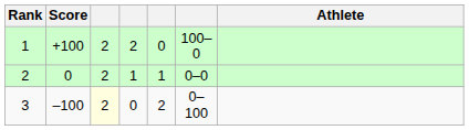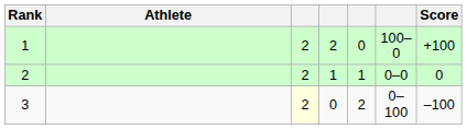 <table class="wikitable" style="text-align: center;">
 <tr>
 <th width=25>Rank</th>
-<th width=40>Score</th>
+<th width=275>Athlete</th>
 <th width=25></th>
 <th width=25></th>
 <th width=25></th>
 <th width=40></th>
-<th width=275>Athlete</th>
+<th width=40>Score</th>
 </tr>
 <tr bgcolor=ccffcc>
 <td>1</td>
-<td>+100</td>
+<td align=left></td>
 <td>2</td>
 <td>2</td>
 <td>0</td>
 <td>100–0</td>
-<td align=left></td>
+<td>+100</td>
 </tr>
 <tr bgcolor=ccffcc>
 <td>2</td>
-<td>0</td>
+<td align=left></td>
 <td>2</td>
 <td>1</td>
 <td>1</td>
 <td>0–0</td>
-<td align=left></td>
+<td>0</td>
 </tr>
 <tr>
 <td>3</td>
-<td>–100</td>
+<td align=left></td>
 <td style="background: lightyellow;">2</td>
 <td>0</td>
 <td>2</td>
 <td>0–100</td>
-<td align=left></td>
+<td>–100</td>
 </tr>
 </table>
